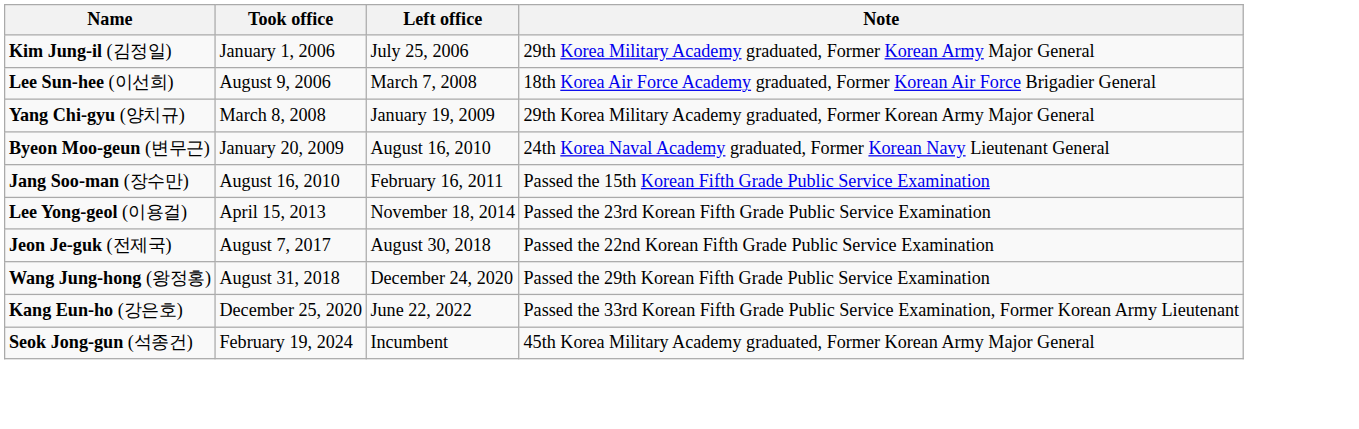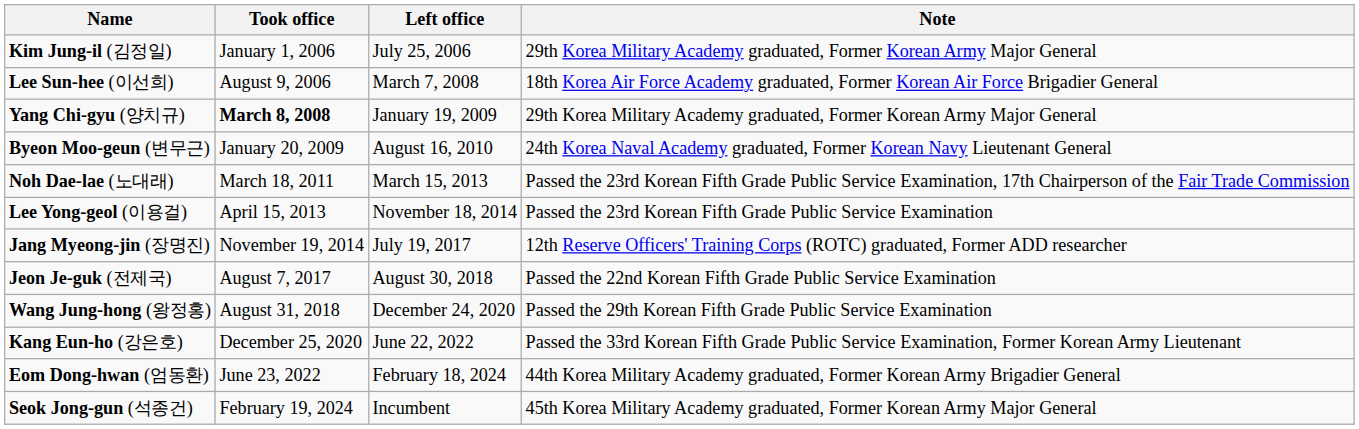 <table class="wikitable" style="font-size:90%; text-align:left;">
 <tr>
 <th>Name</th>
 <th>Took office</th>
 <th>Left office</th>
 <th>Note</th>
 </tr>
 <tr>
 <td><strong>Kim Jung-il</strong> (김정일)</td>
 <td>January 1, 2006</td>
 <td>July 25, 2006</td>
 <td>29th <a href='#'>Korea Military Academy</a> graduated, Former <a href='#'>Korean Army</a> Major General</td>
 </tr>
 <tr>
 <td><strong>Lee Sun-hee</strong> (이선희)</td>
 <td>August 9, 2006</td>
 <td>March 7, 2008</td>
 <td>18th <a href='#'>Korea Air Force Academy</a> graduated, Former <a href='#'>Korean Air Force</a> Brigadier General</td>
 </tr>
 <tr>
 <td><strong>Yang Chi-gyu</strong> (양치규)</td>
-<td>March 8, 2008</td>
+<td><strong>March 8, 2008</strong></td>
 <td>January 19, 2009</td>
 <td>29th Korea Military Academy graduated, Former Korean Army Major General</td>
 </tr>
 <tr>
 <td><strong>Byeon Moo-geun</strong> (변무근)</td>
 <td>January 20, 2009</td>
 <td>August 16, 2010</td>
 <td>24th <a href='#'>Korea Naval Academy</a> graduated, Former <a href='#'>Korean Navy</a> Lieutenant General</td>
 </tr>
 <tr>
-<td><strong>Jang Soo-man</strong> (장수만)</td>
-<td>August 16, 2010</td>
-<td>February 16, 2011</td>
-<td>Passed the 15th <a href='#'>Korean Fifth Grade Public Service Examination</a></td>
+<td><strong>Noh Dae-lae</strong> (노대래)</td>
+<td>March 18, 2011</td>
+<td>March 15, 2013</td>
+<td>Passed the 23rd Korean Fifth Grade Public Service Examination, 17th Chairperson of the <a href='#'>Fair Trade Commission</a></td>
 </tr>
 <tr>
 <td><strong>Lee Yong-geol</strong> (이용걸)</td>
 <td>April 15, 2013</td>
 <td>November 18, 2014</td>
 <td>Passed the 23rd Korean Fifth Grade Public Service Examination</td>
+</tr>
+<tr>
+<td><strong>Jang Myeong-jin</strong> (장명진)</td>
+<td>November 19, 2014</td>
+<td>July 19, 2017</td>
+<td>12th <a href='#'>Reserve Officers' Training Corps</a> (ROTC) graduated, Former ADD researcher</td>
 </tr>
 <tr>
 <td><strong>Jeon Je-guk</strong> (전제국)</td>
 <td>August 7, 2017</td>
 <td>August 30, 2018</td>
 <td>Passed the 22nd Korean Fifth Grade Public Service Examination</td>
 </tr>
 <tr>
 <td><strong>Wang Jung-hong</strong> (왕정홍)</td>
 <td>August 31, 2018</td>
 <td>December 24, 2020</td>
 <td>Passed the 29th Korean Fifth Grade Public Service Examination</td>
 </tr>
 <tr>
 <td><strong>Kang Eun-ho</strong> (강은호)</td>
 <td>December 25, 2020</td>
 <td>June 22, 2022</td>
 <td>Passed the 33rd Korean Fifth Grade Public Service Examination, Former Korean Army Lieutenant</td>
 </tr>
 <tr>
+<td><strong>Eom Dong-hwan</strong> (엄동환)</td>
+<td>June 23, 2022</td>
+<td>February 18, 2024</td>
+<td>44th Korea Military Academy graduated, Former Korean Army Brigadier General</td>
+</tr>
+<tr>
 <td><strong>Seok Jong-gun</strong> (석종건)</td>
 <td>February 19, 2024</td>
 <td>Incumbent</td>
 <td>45th Korea Military Academy graduated, Former Korean Army Major General</td>
 </tr>
 </table>
